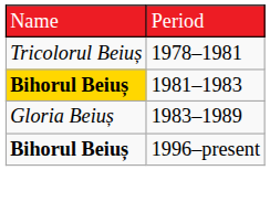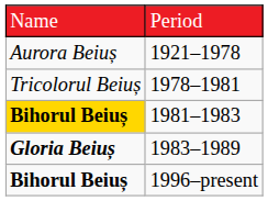 <table class="wikitable" style="text-align: left" align="right">
 <tr>
 <td style="background:#ed1c24;color:#FFFFFF;border:1px solid #000000">Name</td>
 <td style="background:#ed1c24;color:#FFFFFF;border:1px solid #000000">Period</td>
+</tr>
+<tr>
+<td align=left><em>Aurora Beiuș</em></td>
+<td>1921–1978</td>
 </tr>
 <tr>
 <td align=left><em>Tricolorul Beiuș</em></td>
 <td>1978–1981</td>
 </tr>
 <tr>
 <td align=left style="background: gold;"><strong>Bihorul Beiuș</strong></td>
 <td>1981–1983</td>
 </tr>
 <tr>
-<td align=left><em>Gloria Beiuș</em></td>
+<td align=left><strong><em>Gloria Beiuș</em></strong></td>
 <td>1983–1989</td>
 </tr>
 <tr>
 <td align=left><strong>Bihorul Beiuș</strong></td>
 <td>1996–present</td>
 </tr>
 </table>
